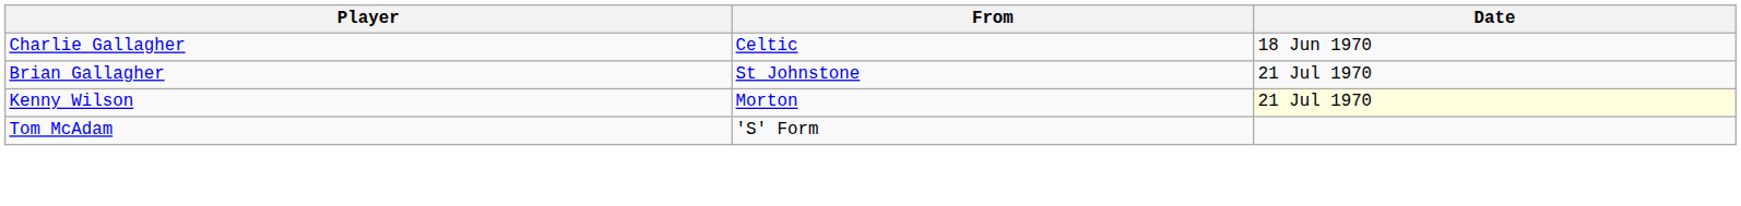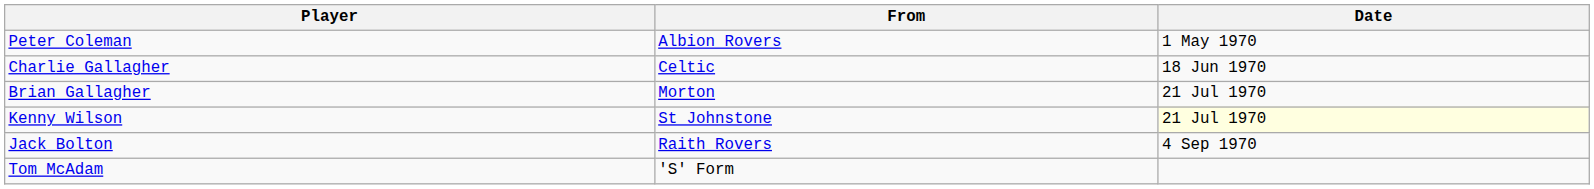 <table class="wikitable" style="text-align:center; font-size:95%;width:98%; text-align:left">
 <tr>
 <th>Player</th>
 <th>From</th>
 <th>Date</th>
+</tr>
+<tr>
+<td> <a href='#'>Peter Coleman</a></td>
+<td> <a href='#'>Albion Rovers</a></td>
+<td>1 May 1970</td>
 </tr>
 <tr>
 <td> <a href='#'>Charlie Gallagher</a></td>
 <td> <a href='#'>Celtic</a></td>
 <td>18 Jun 1970</td>
 </tr>
 <tr>
 <td> <a href='#'>Brian Gallagher</a></td>
-<td> <a href='#'>St Johnstone</a></td>
+<td> <a href='#'>Morton</a></td>
 <td>21 Jul 1970</td>
 </tr>
 <tr>
 <td> <a href='#'>Kenny Wilson</a></td>
-<td> <a href='#'>Morton</a></td>
+<td> <a href='#'>St Johnstone</a></td>
 <td style="background: lightyellow;">21 Jul 1970</td>
+</tr>
+<tr>
+<td> <a href='#'>Jack Bolton</a></td>
+<td> <a href='#'>Raith Rovers</a></td>
+<td>4 Sep 1970</td>
 </tr>
 <tr>
 <td> <a href='#'>Tom McAdam</a></td>
 <td> 'S' Form</td>
 <td></td>
 </tr>
 </table>
